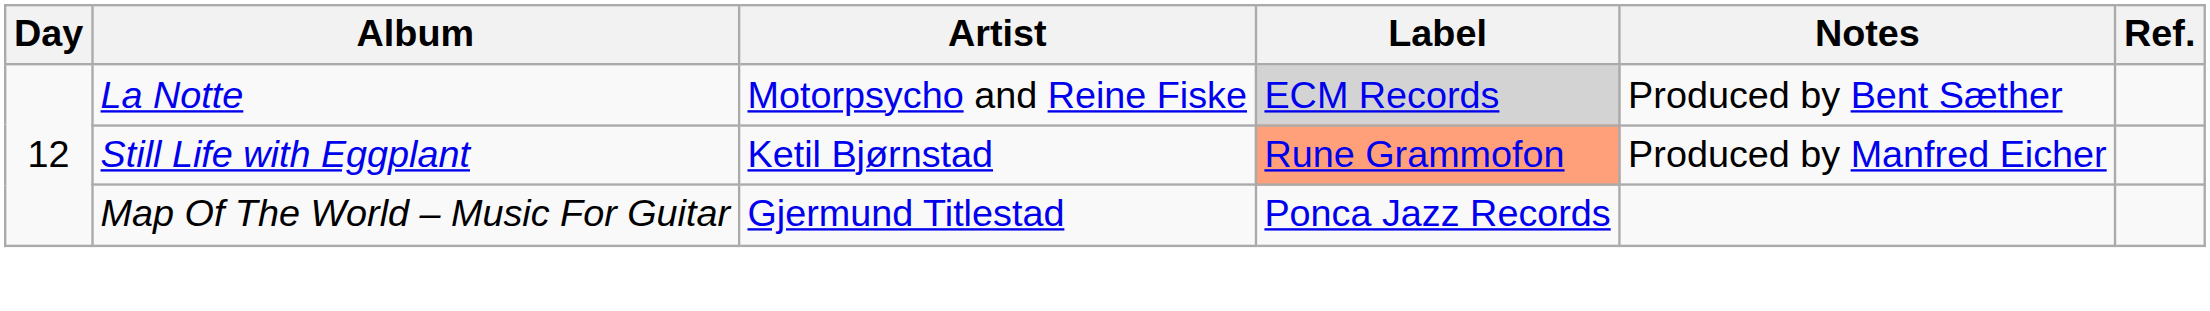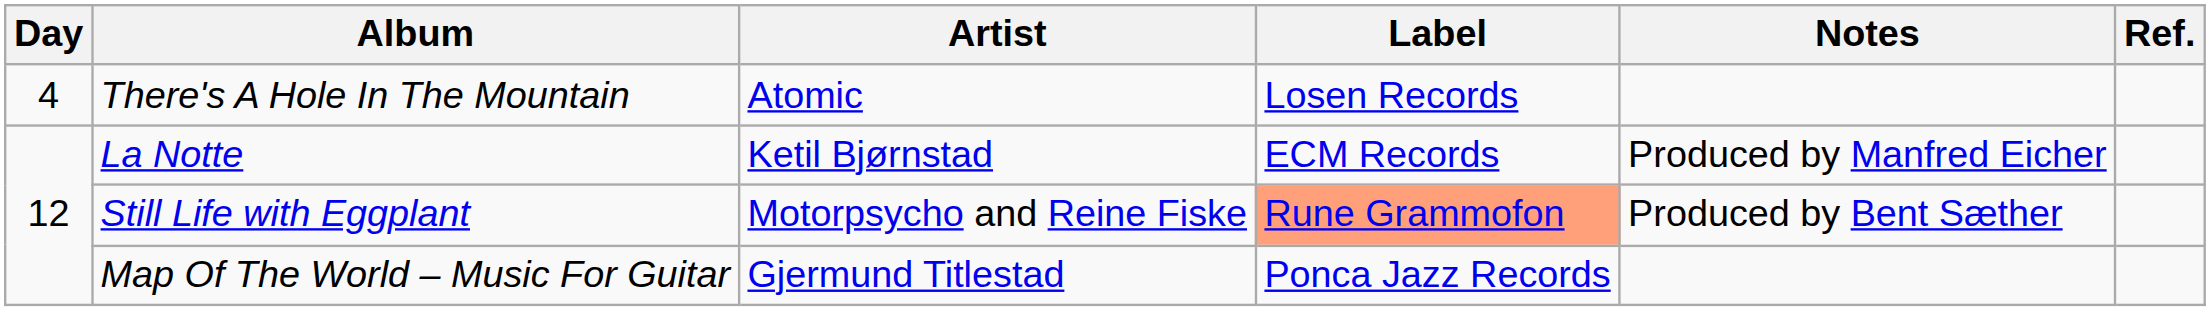 <table class="wikitable">
 <tr>
 <th>Day</th>
 <th>Album</th>
 <th>Artist</th>
 <th>Label</th>
 <th>Notes</th>
 <th>Ref.</th>
 </tr>
 <tr>
+<td rowspan="1" style="text-align:center;">4</td>
+<td><em>There's A Hole In The Mountain</em></td>
+<td><a href='#'>Atomic</a></td>
+<td><a href='#'>Losen Records</a></td>
+<td></td>
+<td style="text-align:center;"></td>
+</tr>
+<tr>
 <td rowspan="3" style="text-align:center;">12</td>
 <td><em><a href='#'>La Notte</a></em></td>
-<td><a href='#'>Motorpsycho</a> and <a href='#'>Reine Fiske</a></td>
-<td style="background: lightgrey;"><a href='#'>ECM Records</a></td>
-<td>Produced by <a href='#'>Bent Sæther</a></td>
+<td><a href='#'>Ketil Bjørnstad</a></td>
+<td><a href='#'>ECM Records</a></td>
+<td>Produced by <a href='#'>Manfred Eicher</a></td>
 <td style="text-align:center;"></td>
 </tr>
 <tr>
 <td><em><a href='#'>Still Life with Eggplant</a></em></td>
-<td><a href='#'>Ketil Bjørnstad</a></td>
+<td><a href='#'>Motorpsycho</a> and <a href='#'>Reine Fiske</a></td>
 <td style="background: lightsalmon;"><a href='#'>Rune Grammofon</a></td>
-<td>Produced by <a href='#'>Manfred Eicher</a></td>
+<td>Produced by <a href='#'>Bent Sæther</a></td>
 <td style="text-align:center;"></td>
 </tr>
 <tr>
 <td><em>Map Of The World – Music For Guitar</em></td>
 <td><a href='#'>Gjermund Titlestad</a></td>
 <td><a href='#'>Ponca Jazz Records</a></td>
 <td></td>
 <td style="text-align:center;"></td>
 </tr>
 </table>
